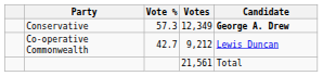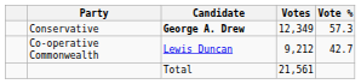 <table class="wikitable">
 <tr>
 <th></th>
 <th scope="col" width="175">Party</th>
+<th scope="col" width="150">Candidate</th>
+<th>Votes</th>
 <th>Vote %</th>
-<th>Votes</th>
-<th scope="col" width="150">Candidate</th>
 </tr>
 <tr>
 <td>   </td>
 <td>Conservative</td>
+<td><strong>George A. Drew</strong></td>
+<td align=right>12,349</td>
 <td align=right>57.3</td>
-<td align=right>12,349</td>
-<td><strong>George A. Drew</strong></td>
 </tr>
 <tr>
 <td>   </td>
 <td>Co-operative Commonwealth</td>
+<td><a href='#'>Lewis Duncan</a></td>
+<td align=right>9,212</td>
 <td align=right>42.7</td>
-<td align=right>9,212</td>
-<td><a href='#'>Lewis Duncan</a></td>
 </tr>
 <tr>
 <td></td>
 <td></td>
+<td>Total</td>
+<td align=right>21,561</td>
 <td></td>
-<td align=right>21,561</td>
-<td>Total</td>
 </tr>
 </table>
